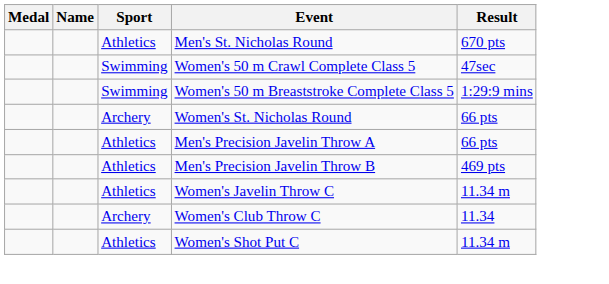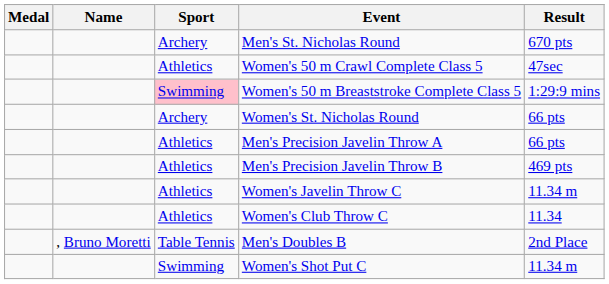 <table class="wikitable sortable" style="font-size:90%">
 <tr>
 <th>Medal</th>
 <th>Name</th>
 <th>Sport</th>
 <th>Event</th>
 <th>Result</th>
 </tr>
 <tr>
 <td></td>
 <td></td>
-<td><a href='#'>Athletics</a></td>
+<td><a href='#'>Archery</a></td>
 <td><a href='#'>Men's St. Nicholas Round</a></td>
 <td><a href='#'>670 pts</a></td>
 </tr>
 <tr>
 <td></td>
 <td></td>
-<td><a href='#'>Swimming</a></td>
+<td><a href='#'>Athletics</a></td>
 <td><a href='#'>Women's 50 m Crawl Complete Class 5</a></td>
 <td><a href='#'>47sec</a></td>
 </tr>
 <tr>
 <td></td>
 <td></td>
-<td><a href='#'>Swimming</a></td>
+<td style="background: pink;"><a href='#'>Swimming</a></td>
 <td><a href='#'>Women's 50 m Breaststroke Complete Class 5</a></td>
 <td><a href='#'>1:29:9 mins</a></td>
 </tr>
 <tr>
 <td></td>
 <td></td>
 <td><a href='#'>Archery</a></td>
 <td><a href='#'>Women's St. Nicholas Round</a></td>
 <td><a href='#'>66 pts</a></td>
 </tr>
 <tr>
 <td></td>
 <td></td>
 <td><a href='#'>Athletics</a></td>
 <td><a href='#'>Men's Precision Javelin Throw A</a></td>
 <td><a href='#'>66 pts</a></td>
 </tr>
 <tr>
 <td></td>
 <td></td>
 <td><a href='#'>Athletics</a></td>
 <td><a href='#'>Men's Precision Javelin Throw B</a></td>
 <td><a href='#'>469 pts</a></td>
 </tr>
 <tr>
 <td></td>
 <td></td>
 <td><a href='#'>Athletics</a></td>
 <td><a href='#'>Women's Javelin Throw C</a></td>
 <td><a href='#'>11.34 m</a></td>
 </tr>
 <tr>
 <td></td>
 <td></td>
-<td><a href='#'>Archery</a></td>
+<td><a href='#'>Athletics</a></td>
 <td><a href='#'>Women's Club Throw C</a></td>
 <td><a href='#'>11.34</a></td>
 </tr>
 <tr>
 <td></td>
+<td>, <a href='#'>Bruno Moretti</a></td>
+<td><a href='#'>Table Tennis</a></td>
+<td><a href='#'>Men's Doubles B</a></td>
+<td><a href='#'>2nd Place</a></td>
+</tr>
+<tr>
 <td></td>
-<td><a href='#'>Athletics</a></td>
+<td></td>
+<td><a href='#'>Swimming</a></td>
 <td><a href='#'>Women's Shot Put C</a></td>
 <td><a href='#'>11.34 m</a></td>
 </tr>
 </table>
